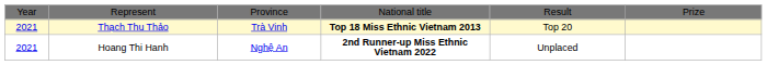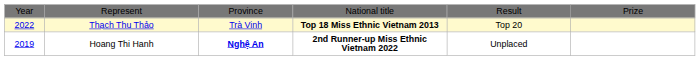 <table class="wikitable" style="background: #FFFFFF; font-size: 92%; text-align:center">
 <tr bgcolor="#787878" colspan=10 align="center">
 <td width="60"><span>Year</span></td>
 <td width="250"><span>Represent</span></td>
 <td width="150"><span>Province</span></td>
 <td width="250"><span>National title</span></td>
 <td width="200"><span>Result</span></td>
 <td width="200"><span>Prize</span></td>
 </tr>
 <tr style="background-color:#FFFACD;">
-<td> <a href='#'>2021</a></td>
+<td> <a href='#'>2022</a></td>
 <td><a href='#'>Thạch Thu Thảo</a></td>
 <td><a href='#'>Trà Vinh</a></td>
 <td><strong>Top 18 Miss Ethnic Vietnam 2013</strong></td>
 <td>Top 20</td>
 <td></td>
 </tr>
 <tr>
-<td> <a href='#'>2021</a></td>
+<td> <a href='#'>2019</a></td>
 <td>Hoang Thi Hanh</td>
-<td><a href='#'>Nghệ An</a></td>
+<td><strong><a href='#'>Nghệ An</a></strong></td>
 <td><strong>2nd Runner-up Miss Ethnic Vietnam 2022</strong></td>
 <td>Unplaced</td>
 <td></td>
 </tr>
 </table>
